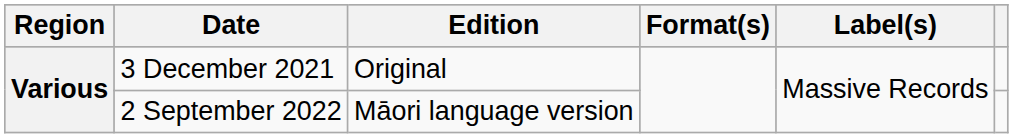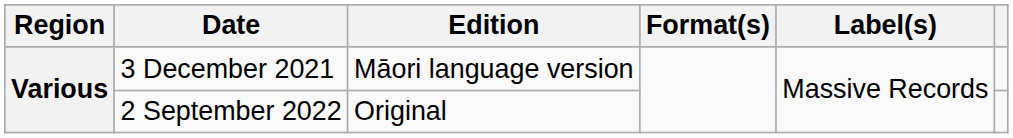 <table class="wikitable plainrowheaders">
 <tr>
 <th scope="col">Region</th>
 <th scope="col">Date</th>
 <th scope="col">Edition</th>
 <th scope="col">Format(s)</th>
 <th scope="col">Label(s)</th>
 <th scope="col"></th>
 </tr>
 <tr>
 <th scope="row" rowspan="2">Various</th>
 <td>3 December 2021</td>
-<td>Original</td>
+<td>Māori language version</td>
 <td rowspan="2"></td>
 <td rowspan="2">Massive Records</td>
 <td align="center"></td>
 </tr>
 <tr>
 <td>2 September 2022</td>
-<td>Māori language version</td>
+<td>Original</td>
 <td align="center"></td>
 </tr>
 </table>
